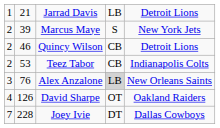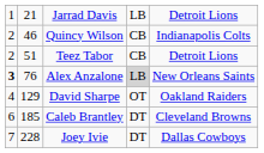 <table class="wikitable" style="text-align:center">
 <tr>
 <td>1</td>
 <td>21</td>
 <td><a href='#'>Jarrad Davis</a></td>
 <td>LB</td>
 <td><a href='#'>Detroit Lions</a></td>
 </tr>
 <tr>
 <td>2</td>
-<td>39</td>
-<td><a href='#'>Marcus Maye</a></td>
-<td>S</td>
-<td><a href='#'>New York Jets</a></td>
+<td>46</td>
+<td><a href='#'>Quincy Wilson</a></td>
+<td>CB</td>
+<td><a href='#'>Indianapolis Colts</a></td>
 </tr>
 <tr>
 <td>2</td>
-<td>46</td>
-<td><a href='#'>Quincy Wilson</a></td>
+<td>51</td>
+<td><a href='#'>Teez Tabor</a></td>
 <td>CB</td>
 <td><a href='#'>Detroit Lions</a></td>
 </tr>
 <tr>
-<td>2</td>
-<td>53</td>
-<td><a href='#'>Teez Tabor</a></td>
-<td>CB</td>
-<td><a href='#'>Indianapolis Colts</a></td>
-</tr>
-<tr>
-<td>3</td>
+<td><strong>3</strong></td>
 <td>76</td>
 <td><a href='#'>Alex Anzalone</a></td>
 <td style="background: lightgrey;">LB</td>
 <td><a href='#'>New Orleans Saints</a></td>
 </tr>
 <tr>
 <td>4</td>
-<td>126</td>
+<td>129</td>
 <td><a href='#'>David Sharpe</a></td>
 <td>OT</td>
 <td><a href='#'>Oakland Raiders</a></td>
+</tr>
+<tr>
+<td>6</td>
+<td>185</td>
+<td><a href='#'>Caleb Brantley</a></td>
+<td>DT</td>
+<td><a href='#'>Cleveland Browns</a></td>
 </tr>
 <tr>
 <td>7</td>
 <td>228</td>
 <td><a href='#'>Joey Ivie</a></td>
 <td>DT</td>
 <td><a href='#'>Dallas Cowboys</a></td>
 </tr>
 </table>
